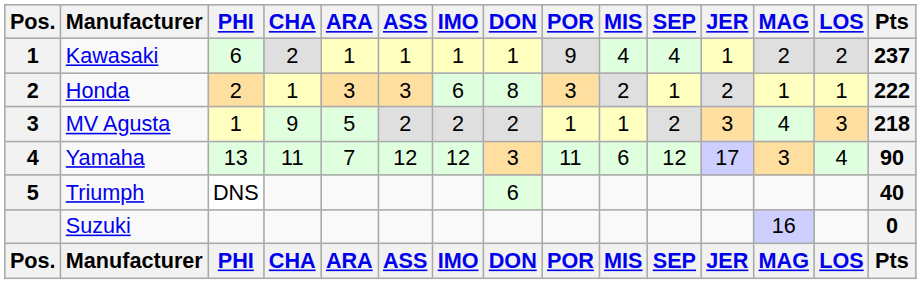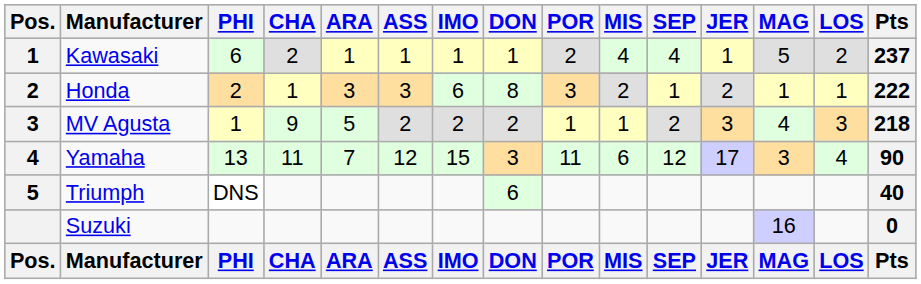 <table class="wikitable" style="font-size: 85%; text-align: center">
 <tr valign="top">
 <th valign="middle">Pos.</th>
 <th valign="middle">Manufacturer</th>
 <th><a href='#'>PHI</a><br></th>
 <th><a href='#'>CHA</a><br></th>
 <th><a href='#'>ARA</a><br></th>
 <th><a href='#'>ASS</a><br></th>
 <th><a href='#'>IMO</a><br></th>
 <th><a href='#'>DON</a><br></th>
 <th><a href='#'>POR</a><br></th>
 <th><a href='#'>MIS</a><br></th>
 <th><a href='#'>SEP</a><br></th>
 <th><a href='#'>JER</a><br></th>
 <th><a href='#'>MAG</a><br></th>
 <th><a href='#'>LOS</a><br></th>
 <th valign="middle">Pts</th>
 </tr>
 <tr>
 <th>1</th>
 <td align="left"> <a href='#'>Kawasaki</a></td>
 <td style="background:#DFFFDF;">6</td>
 <td style="background:#DFDFDF;">2</td>
 <td style="background:#FFFFBF;">1</td>
 <td style="background:#FFFFBF;">1</td>
 <td style="background:#FFFFBF;">1</td>
 <td style="background:#FFFFBF;">1</td>
-<td style="background:#DFDFDF;">9</td>
+<td style="background:#DFDFDF;">2</td>
 <td style="background:#DFFFDF;">4</td>
 <td style="background:#DFFFDF;">4</td>
 <td style="background:#FFFFBF;">1</td>
-<td style="background:#DFDFDF;">2</td>
+<td style="background:#DFDFDF;">5</td>
 <td style="background:#DFDFDF;">2</td>
 <th>237</th>
 </tr>
 <tr>
 <th>2</th>
 <td align="left"> <a href='#'>Honda</a></td>
 <td style="background:#FFDF9F;">2</td>
 <td style="background:#FFFFBF;">1</td>
 <td style="background:#FFDF9F;">3</td>
 <td style="background:#FFDF9F;">3</td>
 <td style="background:#DFFFDF;">6</td>
 <td style="background:#DFFFDF;">8</td>
 <td style="background:#FFDF9F;">3</td>
 <td style="background:#DFDFDF;">2</td>
 <td style="background:#FFFFBF;">1</td>
 <td style="background:#DFDFDF;">2</td>
 <td style="background:#FFFFBF;">1</td>
 <td style="background:#FFFFBF;">1</td>
 <th>222</th>
 </tr>
 <tr>
 <th>3</th>
 <td align="left"> <a href='#'>MV Agusta</a></td>
 <td style="background:#FFFFBF;">1</td>
 <td style="background:#DFFFDF;">9</td>
 <td style="background:#DFFFDF;">5</td>
 <td style="background:#DFDFDF;">2</td>
 <td style="background:#DFDFDF;">2</td>
 <td style="background:#DFDFDF;">2</td>
 <td style="background:#FFFFBF;">1</td>
 <td style="background:#FFFFBF;">1</td>
 <td style="background:#DFDFDF;">2</td>
 <td style="background:#FFDF9F;">3</td>
 <td style="background:#DFFFDF;">4</td>
 <td style="background:#FFDF9F;">3</td>
 <th>218</th>
 </tr>
 <tr>
 <th>4</th>
 <td align="left"> <a href='#'>Yamaha</a></td>
 <td style="background:#DFFFDF;">13</td>
 <td style="background:#DFFFDF;">11</td>
 <td style="background:#DFFFDF;">7</td>
 <td style="background:#DFFFDF;">12</td>
-<td style="background:#DFFFDF;">12</td>
+<td style="background:#DFFFDF;">15</td>
 <td style="background:#FFDF9F;">3</td>
 <td style="background:#DFFFDF;">11</td>
 <td style="background:#DFFFDF;">6</td>
 <td style="background:#DFFFDF;">12</td>
 <td style="background:#CFCFFF;">17</td>
 <td style="background:#FFDF9F;">3</td>
 <td style="background:#DFFFDF;">4</td>
 <th>90</th>
 </tr>
 <tr>
 <th>5</th>
 <td align="left"> <a href='#'>Triumph</a></td>
 <td style="background:#FFFFFF;">DNS</td>
 <td></td>
 <td></td>
 <td></td>
 <td></td>
 <td style="background:#DFFFDF;">6</td>
 <td></td>
 <td></td>
 <td></td>
 <td></td>
 <td></td>
 <td></td>
 <th>40</th>
 </tr>
 <tr>
 <th></th>
 <td align="left"> <a href='#'>Suzuki</a></td>
 <td></td>
 <td></td>
 <td></td>
 <td></td>
 <td></td>
 <td></td>
 <td></td>
 <td></td>
 <td></td>
 <td></td>
 <td style="background:#CFCFFF;">16</td>
 <td></td>
 <th>0</th>
 </tr>
 <tr valign="top">
 <th valign="middle">Pos.</th>
 <th valign="middle">Manufacturer</th>
 <th><a href='#'>PHI</a><br></th>
 <th><a href='#'>CHA</a><br></th>
 <th><a href='#'>ARA</a><br></th>
 <th><a href='#'>ASS</a><br></th>
 <th><a href='#'>IMO</a><br></th>
 <th><a href='#'>DON</a><br></th>
 <th><a href='#'>POR</a><br></th>
 <th><a href='#'>MIS</a><br></th>
 <th><a href='#'>SEP</a><br></th>
 <th><a href='#'>JER</a><br></th>
 <th><a href='#'>MAG</a><br></th>
 <th><a href='#'>LOS</a><br></th>
 <th valign="middle">Pts</th>
 </tr>
 </table>
